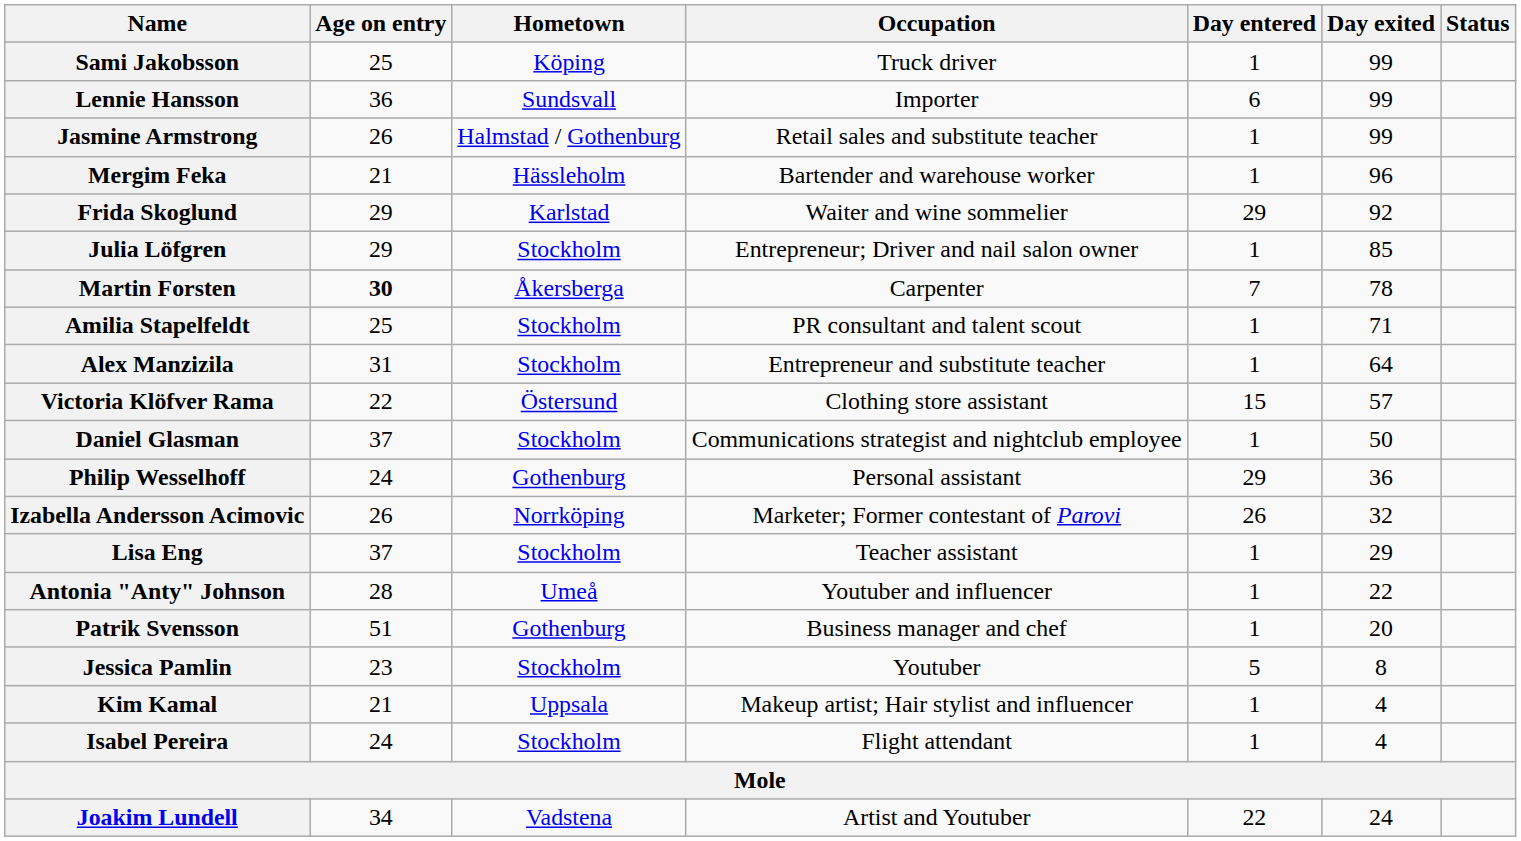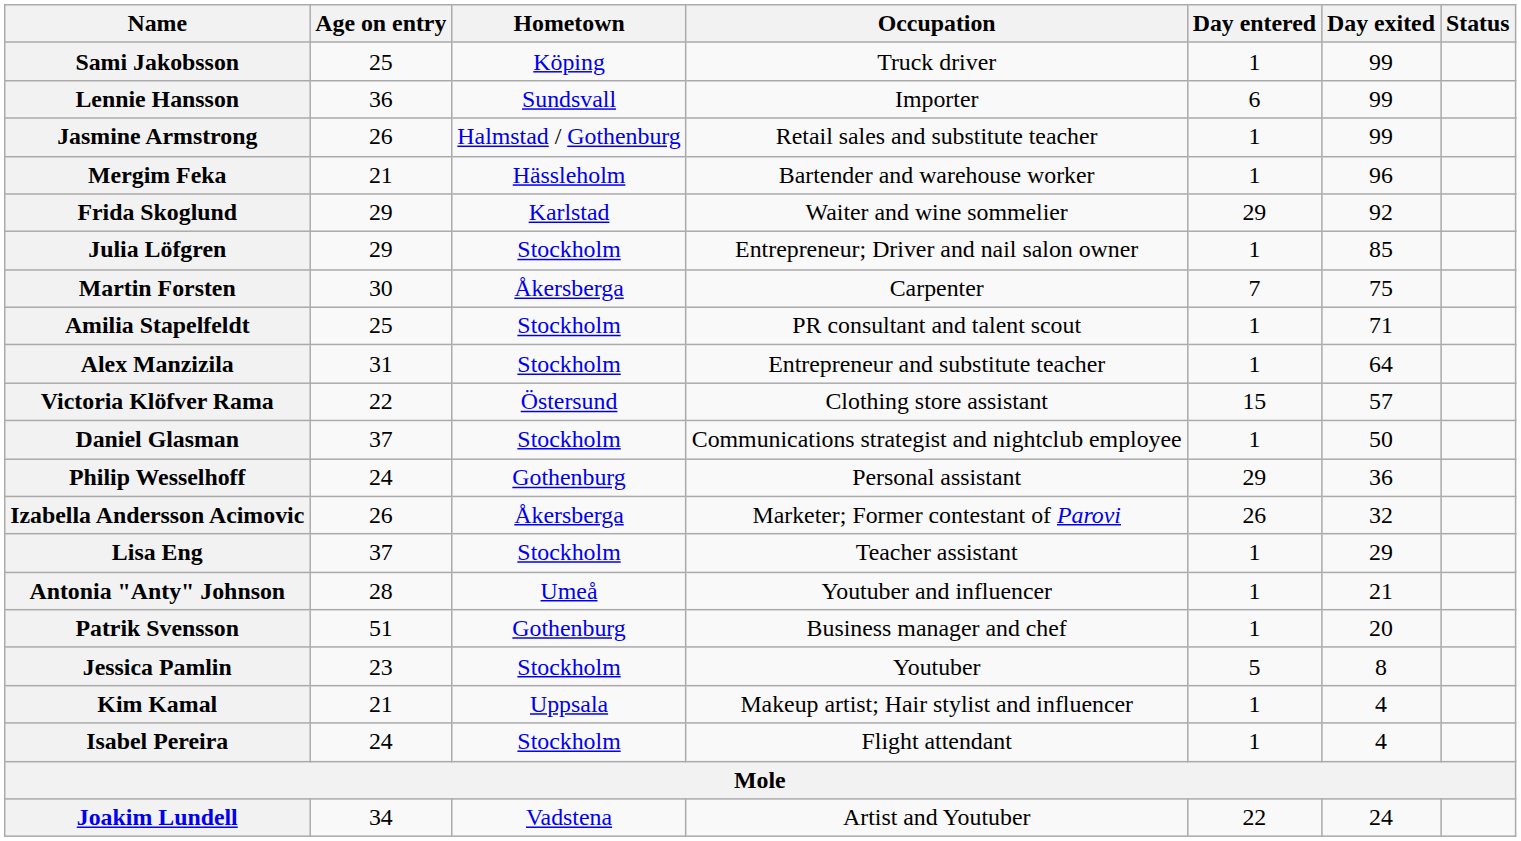 <table class="wikitable sortable" style="text-align:center;">
 <tr>
 <th>Name</th>
 <th>Age on entry</th>
 <th>Hometown</th>
 <th>Occupation</th>
 <th>Day entered</th>
 <th>Day exited</th>
 <th>Status</th>
 </tr>
 <tr>
 <th>Sami Jakobsson</th>
 <td>25</td>
 <td><a href='#'>Köping</a></td>
 <td>Truck driver</td>
 <td>1</td>
 <td>99</td>
 <td></td>
 </tr>
 <tr>
 <th>Lennie Hansson</th>
 <td>36</td>
 <td><a href='#'>Sundsvall</a></td>
 <td>Importer</td>
 <td>6</td>
 <td>99</td>
 <td></td>
 </tr>
 <tr>
 <th>Jasmine Armstrong</th>
 <td>26</td>
 <td><a href='#'>Halmstad</a> / <a href='#'>Gothenburg</a></td>
 <td>Retail sales and substitute teacher</td>
 <td>1</td>
 <td>99</td>
 <td></td>
 </tr>
 <tr>
 <th>Mergim Feka</th>
 <td>21</td>
 <td><a href='#'>Hässleholm</a></td>
 <td>Bartender and warehouse worker</td>
 <td>1</td>
 <td>96</td>
 <td></td>
 </tr>
 <tr>
 <th>Frida Skoglund</th>
 <td>29</td>
 <td><a href='#'>Karlstad</a></td>
 <td>Waiter and wine sommelier</td>
 <td>29</td>
 <td>92</td>
 <td></td>
 </tr>
 <tr>
 <th>Julia Löfgren</th>
 <td>29</td>
 <td><a href='#'>Stockholm</a></td>
 <td>Entrepreneur; Driver and nail salon owner</td>
 <td>1</td>
 <td>85</td>
 <td></td>
 </tr>
 <tr>
 <th>Martin Forsten</th>
-<td><strong>30</strong></td>
+<td>30</td>
 <td><a href='#'>Åkersberga</a></td>
 <td>Carpenter</td>
 <td>7</td>
-<td>78</td>
+<td>75</td>
 <td></td>
 </tr>
 <tr>
 <th>Amilia Stapelfeldt</th>
 <td>25</td>
 <td><a href='#'>Stockholm</a></td>
 <td>PR consultant and talent scout</td>
 <td>1</td>
 <td>71</td>
 <td></td>
 </tr>
 <tr>
 <th>Alex Manzizila</th>
 <td>31</td>
 <td><a href='#'>Stockholm</a></td>
 <td>Entrepreneur and substitute teacher</td>
 <td>1</td>
 <td>64</td>
 <td></td>
 </tr>
 <tr>
 <th>Victoria Klöfver Rama</th>
 <td>22</td>
 <td><a href='#'>Östersund</a></td>
 <td>Clothing store assistant</td>
 <td>15</td>
 <td>57</td>
 <td></td>
 </tr>
 <tr>
 <th>Daniel Glasman</th>
 <td>37</td>
 <td><a href='#'>Stockholm</a></td>
 <td>Communications strategist and nightclub employee</td>
 <td>1</td>
 <td>50</td>
 <td></td>
 </tr>
 <tr>
 <th>Philip Wesselhoff</th>
 <td>24</td>
 <td><a href='#'>Gothenburg</a></td>
 <td>Personal assistant</td>
 <td>29</td>
 <td>36</td>
 <td></td>
 </tr>
 <tr>
 <th>Izabella Andersson Acimovic</th>
 <td>26</td>
-<td><a href='#'>Norrköping</a></td>
+<td><a href='#'>Åkersberga</a></td>
 <td>Marketer; Former contestant of <em><a href='#'>Parovi</a></em></td>
 <td>26</td>
 <td>32</td>
 <td></td>
 </tr>
 <tr>
 <th>Lisa Eng</th>
 <td>37</td>
 <td><a href='#'>Stockholm</a></td>
 <td>Teacher assistant</td>
 <td>1</td>
 <td>29</td>
 <td></td>
 </tr>
 <tr>
 <th>Antonia "Anty" Johnson</th>
 <td>28</td>
 <td><a href='#'>Umeå</a></td>
 <td>Youtuber and influencer</td>
 <td>1</td>
-<td>22</td>
+<td>21</td>
 <td></td>
 </tr>
 <tr>
 <th>Patrik Svensson</th>
 <td>51</td>
 <td><a href='#'>Gothenburg</a></td>
 <td>Business manager and chef</td>
 <td>1</td>
 <td>20</td>
 <td></td>
 </tr>
 <tr>
 <th>Jessica Pamlin</th>
 <td>23</td>
 <td><a href='#'>Stockholm</a></td>
 <td>Youtuber</td>
 <td>5</td>
 <td>8</td>
 <td></td>
 </tr>
 <tr>
 <th>Kim Kamal</th>
 <td>21</td>
 <td><a href='#'>Uppsala</a></td>
 <td>Makeup artist; Hair stylist and influencer</td>
 <td>1</td>
 <td>4</td>
 <td></td>
 </tr>
 <tr>
 <th>Isabel Pereira</th>
 <td>24</td>
 <td><a href='#'>Stockholm</a></td>
 <td>Flight attendant</td>
 <td>1</td>
 <td>4</td>
 <td></td>
 </tr>
 <tr>
 <th colspan="7">Mole</th>
 </tr>
 <tr>
 <th><a href='#'>Joakim Lundell</a></th>
 <td>34</td>
 <td><a href='#'>Vadstena</a></td>
 <td>Artist and Youtuber</td>
 <td>22</td>
 <td>24</td>
 <td></td>
 </tr>
 </table>
